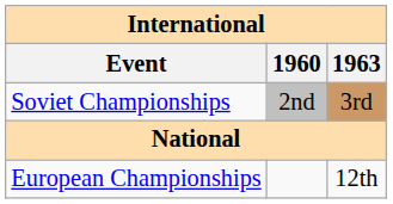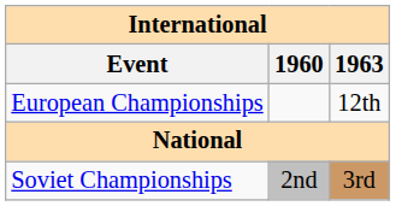 <table class="wikitable" style="text-align:center">
 <tr>
 <th style="background-color: #ffdead; " colspan=3 align=center>International</th>
 </tr>
 <tr>
 <th>Event</th>
 <th>1960</th>
 <th>1963</th>
 </tr>
 <tr>
-<td align=left><a href='#'>Soviet Championships</a></td>
-<td bgcolor=silver>2nd</td>
-<td bgcolor=cc9966>3rd</td>
+<td align=left><a href='#'>European Championships</a></td>
+<td></td>
+<td>12th</td>
 </tr>
 <tr>
 <th style="background-color: #ffdead; " colspan=3 align=center>National</th>
 </tr>
 <tr>
-<td align=left><a href='#'>European Championships</a></td>
-<td></td>
-<td>12th</td>
+<td align=left><a href='#'>Soviet Championships</a></td>
+<td bgcolor=silver>2nd</td>
+<td bgcolor=cc9966>3rd</td>
 </tr>
 </table>
